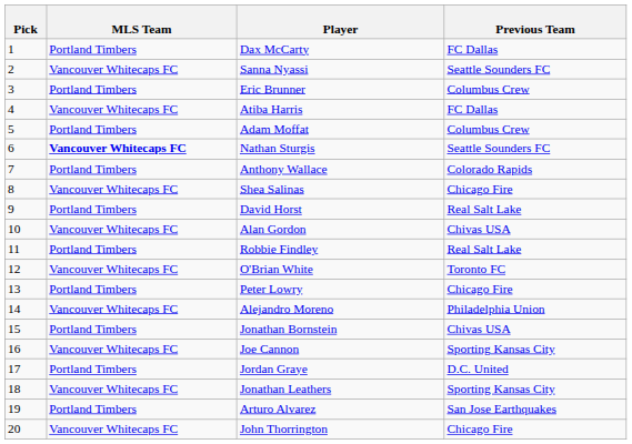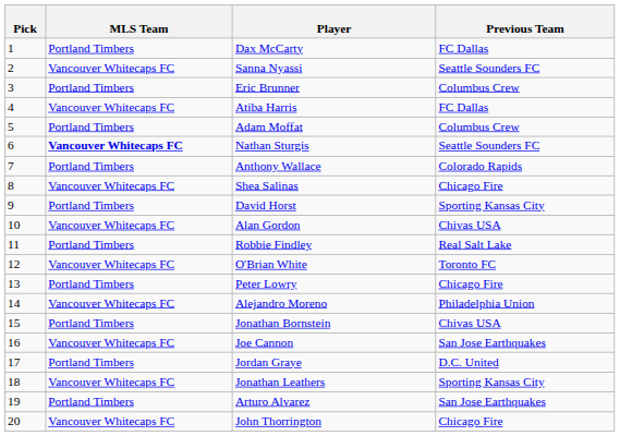 <table class="wikitable">
 <tr>
 <th style="width:5%"><br>Pick</th>
 <th style="width:23%"><br>MLS Team</th>
 <th style="width:25%"><br>Player</th>
 <th style="width:22%"><br>Previous Team</th>
 </tr>
 <tr>
 <td>1</td>
 <td><a href='#'>Portland Timbers</a></td>
 <td><a href='#'>Dax McCarty</a></td>
 <td><a href='#'>FC Dallas</a></td>
 </tr>
 <tr>
 <td>2</td>
 <td><a href='#'>Vancouver Whitecaps FC</a></td>
 <td><a href='#'>Sanna Nyassi</a></td>
 <td><a href='#'>Seattle Sounders FC</a></td>
 </tr>
 <tr>
 <td>3</td>
 <td><a href='#'>Portland Timbers</a></td>
 <td><a href='#'>Eric Brunner</a></td>
 <td><a href='#'>Columbus Crew</a></td>
 </tr>
 <tr>
 <td>4</td>
 <td><a href='#'>Vancouver Whitecaps FC</a></td>
 <td><a href='#'>Atiba Harris</a></td>
 <td><a href='#'>FC Dallas</a></td>
 </tr>
 <tr>
 <td>5</td>
 <td><a href='#'>Portland Timbers</a></td>
 <td><a href='#'>Adam Moffat</a></td>
 <td><a href='#'>Columbus Crew</a></td>
 </tr>
 <tr>
 <td>6</td>
 <td><strong><a href='#'>Vancouver Whitecaps FC</a></strong></td>
 <td><a href='#'>Nathan Sturgis</a></td>
 <td><a href='#'>Seattle Sounders FC</a></td>
 </tr>
 <tr>
 <td>7</td>
 <td><a href='#'>Portland Timbers</a></td>
 <td><a href='#'>Anthony Wallace</a></td>
 <td><a href='#'>Colorado Rapids</a></td>
 </tr>
 <tr>
 <td>8</td>
 <td><a href='#'>Vancouver Whitecaps FC</a></td>
 <td><a href='#'>Shea Salinas</a></td>
 <td><a href='#'>Chicago Fire</a></td>
 </tr>
 <tr>
 <td>9</td>
 <td><a href='#'>Portland Timbers</a></td>
 <td><a href='#'>David Horst</a></td>
-<td><a href='#'>Real Salt Lake</a></td>
+<td><a href='#'>Sporting Kansas City</a></td>
 </tr>
 <tr>
 <td>10</td>
 <td><a href='#'>Vancouver Whitecaps FC</a></td>
 <td><a href='#'>Alan Gordon</a></td>
 <td><a href='#'>Chivas USA</a></td>
 </tr>
 <tr>
 <td>11</td>
 <td><a href='#'>Portland Timbers</a></td>
 <td><a href='#'>Robbie Findley</a></td>
 <td><a href='#'>Real Salt Lake</a></td>
 </tr>
 <tr>
 <td>12</td>
 <td><a href='#'>Vancouver Whitecaps FC</a></td>
 <td><a href='#'>O'Brian White</a></td>
 <td><a href='#'>Toronto FC</a></td>
 </tr>
 <tr>
 <td>13</td>
 <td><a href='#'>Portland Timbers</a></td>
 <td><a href='#'>Peter Lowry</a></td>
 <td><a href='#'>Chicago Fire</a></td>
 </tr>
 <tr>
 <td>14</td>
 <td><a href='#'>Vancouver Whitecaps FC</a></td>
 <td><a href='#'>Alejandro Moreno</a></td>
 <td><a href='#'>Philadelphia Union</a></td>
 </tr>
 <tr>
 <td>15</td>
 <td><a href='#'>Portland Timbers</a></td>
 <td><a href='#'>Jonathan Bornstein</a></td>
 <td><a href='#'>Chivas USA</a></td>
 </tr>
 <tr>
 <td>16</td>
 <td><a href='#'>Vancouver Whitecaps FC</a></td>
 <td><a href='#'>Joe Cannon</a></td>
-<td><a href='#'>Sporting Kansas City</a></td>
+<td><a href='#'>San Jose Earthquakes</a></td>
 </tr>
 <tr>
 <td>17</td>
 <td><a href='#'>Portland Timbers</a></td>
 <td><a href='#'>Jordan Graye</a></td>
 <td><a href='#'>D.C. United</a></td>
 </tr>
 <tr>
 <td>18</td>
 <td><a href='#'>Vancouver Whitecaps FC</a></td>
 <td><a href='#'>Jonathan Leathers</a></td>
 <td><a href='#'>Sporting Kansas City</a></td>
 </tr>
 <tr>
 <td>19</td>
 <td><a href='#'>Portland Timbers</a></td>
 <td><a href='#'>Arturo Alvarez</a></td>
 <td><a href='#'>San Jose Earthquakes</a></td>
 </tr>
 <tr>
 <td>20</td>
 <td><a href='#'>Vancouver Whitecaps FC</a></td>
 <td><a href='#'>John Thorrington</a></td>
 <td><a href='#'>Chicago Fire</a></td>
 </tr>
 </table>
